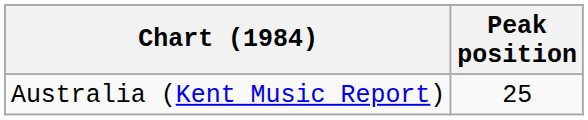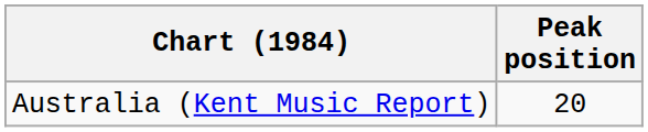 <table class="wikitable">
 <tr>
 <th>Chart (1984)</th>
 <th>Peak<br>position</th>
 </tr>
 <tr>
 <td>Australia (<a href='#'>Kent Music Report</a>)</td>
-<td style="text-align:center;">25</td>
+<td style="text-align:center;">20</td>
 </tr>
 </table>
